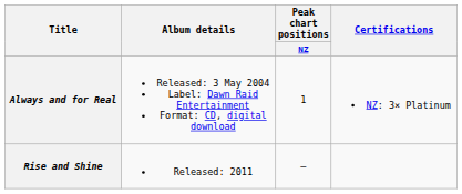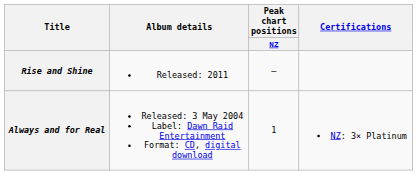 <table class="wikitable plainrowheaders" style="text-align:center;">
 <tr>
 <th scope="col" rowspan="2" style="width:12em;">Title</th>
 <th scope="col" rowspan="2" style="width:16em;">Album details</th>
 <th scope="col" colspan="1">Peak chart positions</th>
 <th scope="col" rowspan="2" style="width:13em;"><a href='#'>Certifications</a></th>
 </tr>
 <tr>
 <th scope="col" style="width:3em;font-size:90%;"><a href='#'>NZ</a><br></th>
 </tr>
 <tr>
+<th scope="row"><em>Rise and Shine</em></th>
+<td><br><ul><li>Released: 2011</li></ul></td>
+<td>—</td>
+<td></td>
+</tr>
+<tr>
 <th scope="row"><em>Always and for Real</em></th>
 <td><br><ul><li>Released: 3 May 2004</li><li>Label: <a href='#'>Dawn Raid Entertainment</a></li><li>Format: <a href='#'>CD</a>, <a href='#'>digital download</a></li></ul></td>
 <td>1</td>
 <td><br><ul><li><a href='#'>NZ</a>: 3× Platinum</li></ul></td>
 </tr>
-<tr>
-<th scope="row"><em>Rise and Shine</em></th>
-<td><br><ul><li>Released: 2011</li></ul></td>
-<td>—</td>
-<td></td>
-</tr>
 </table>
